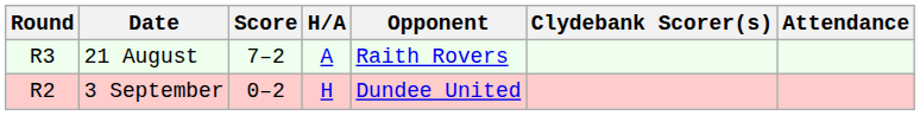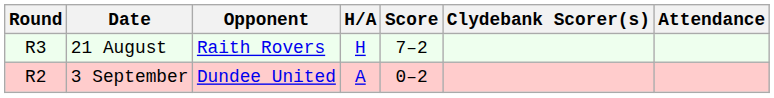 <table class="wikitable" style="text-align:center">
 <tr>
 <th>Round</th>
 <th>Date</th>
+<th>Opponent</th>
+<th>H/A</th>
 <th>Score</th>
-<th>H/A</th>
-<th>Opponent</th>
 <th>Clydebank Scorer(s)</th>
 <th>Attendance</th>
 </tr>
 <tr bgcolor=#EEFFEE>
 <td>R3</td>
 <td align=left>21 August</td>
+<td align=left><a href='#'>Raith Rovers</a></td>
+<td><a href='#'>H</a></td>
 <td>7–2</td>
-<td><a href='#'>A</a></td>
-<td align=left><a href='#'>Raith Rovers</a></td>
 <td align=left></td>
 <td></td>
 </tr>
 <tr bgcolor=#FFCCCC>
 <td>R2</td>
 <td align=left>3 September</td>
+<td align=left><a href='#'>Dundee United</a></td>
+<td><a href='#'>A</a></td>
 <td>0–2</td>
-<td><a href='#'>H</a></td>
-<td align=left><a href='#'>Dundee United</a></td>
 <td align=left></td>
 <td></td>
 </tr>
 </table>
